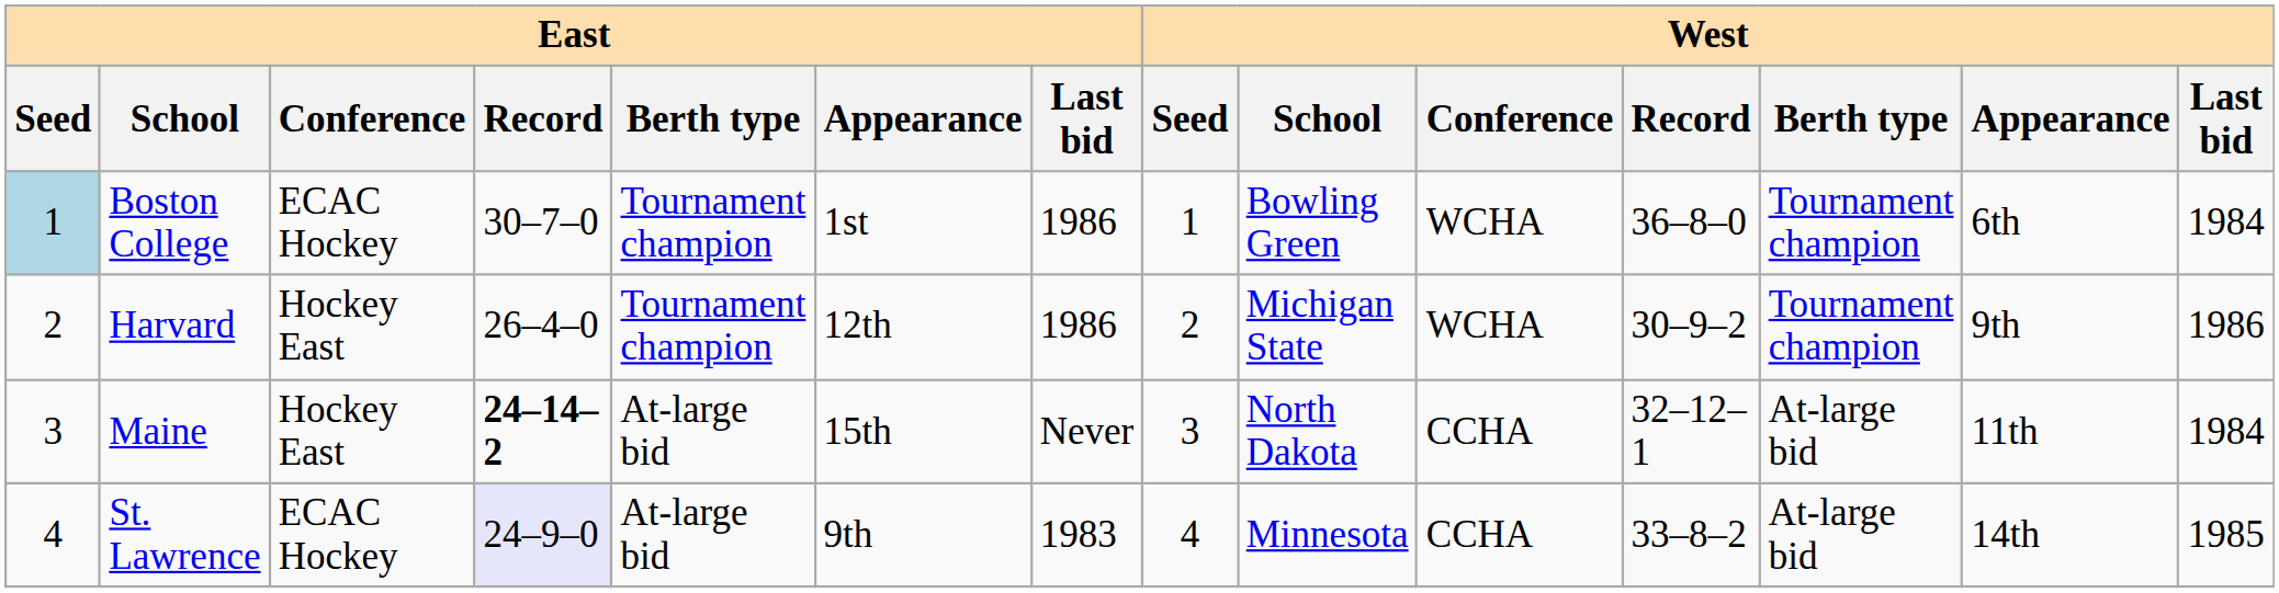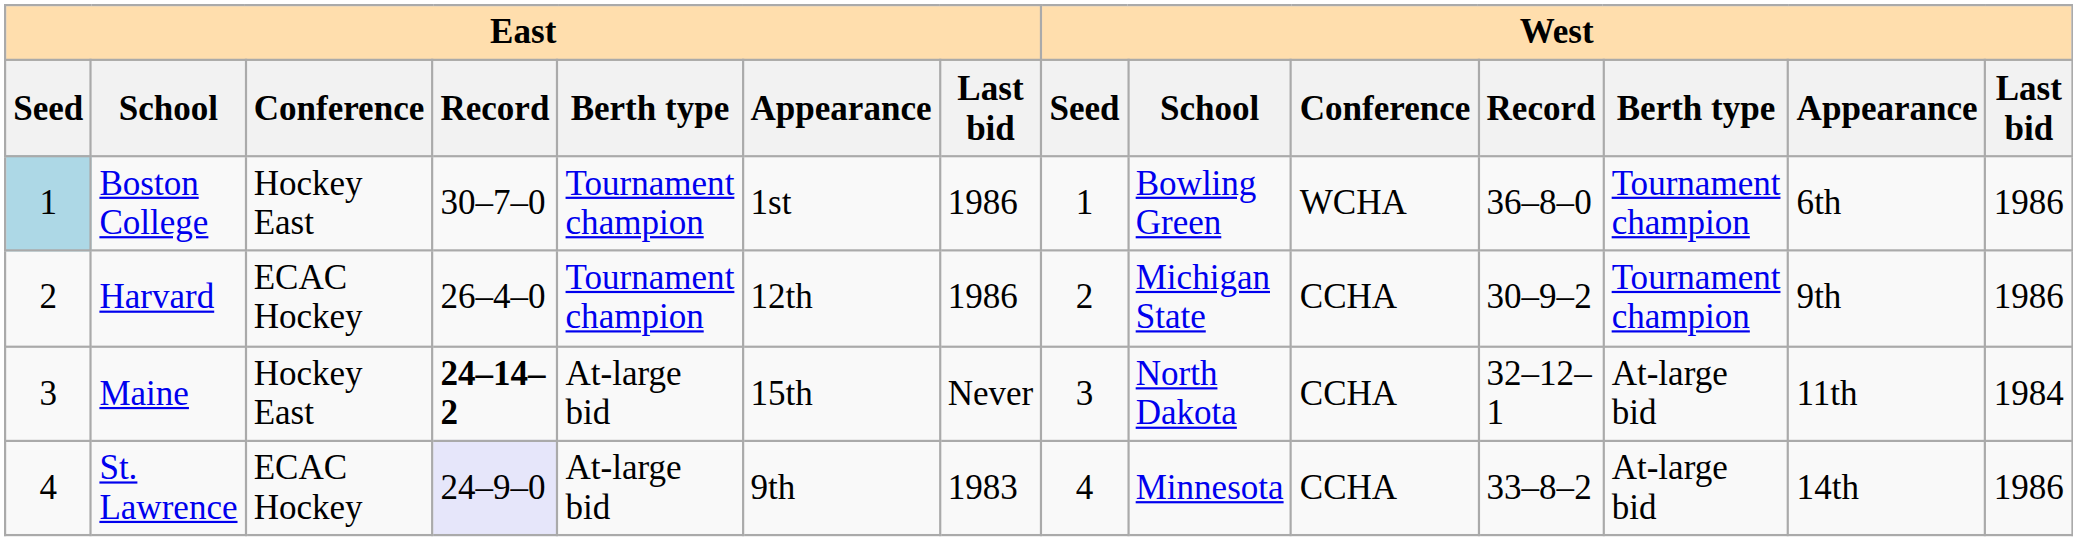 <table class="wikitable">
 <tr>
 <th colspan="7" style="background:#ffdead;">East</th>
 <th colspan="7" style="background:#ffdead;">West</th>
 </tr>
 <tr>
 <th>Seed</th>
 <th>School</th>
 <th>Conference</th>
 <th>Record</th>
 <th>Berth type</th>
 <th>Appearance</th>
 <th>Last bid</th>
 <th>Seed</th>
 <th>School</th>
 <th>Conference</th>
 <th>Record</th>
 <th>Berth type</th>
 <th>Appearance</th>
 <th>Last bid</th>
 </tr>
 <tr>
 <td align=center style="background: lightblue;">1</td>
 <td><a href='#'>Boston College</a></td>
-<td>ECAC Hockey</td>
+<td>Hockey East</td>
 <td>30–7–0</td>
 <td><a href='#'>Tournament champion</a></td>
 <td>1st</td>
 <td>1986</td>
 <td align=center>1</td>
 <td><a href='#'>Bowling Green</a></td>
 <td>WCHA</td>
 <td>36–8–0</td>
 <td><a href='#'>Tournament champion</a></td>
 <td>6th</td>
-<td>1984</td>
+<td>1986</td>
 </tr>
 <tr>
 <td align=center>2</td>
 <td><a href='#'>Harvard</a></td>
-<td>Hockey East</td>
+<td>ECAC Hockey</td>
 <td>26–4–0</td>
 <td><a href='#'>Tournament champion</a></td>
 <td>12th</td>
 <td>1986</td>
 <td align=center>2</td>
 <td><a href='#'>Michigan State</a></td>
-<td>WCHA</td>
+<td>CCHA</td>
 <td>30–9–2</td>
 <td><a href='#'>Tournament champion</a></td>
 <td>9th</td>
 <td>1986</td>
 </tr>
 <tr>
 <td align=center>3</td>
 <td><a href='#'>Maine</a></td>
 <td>Hockey East</td>
 <td><strong>24–14–2</strong></td>
 <td>At-large bid</td>
 <td>15th</td>
 <td>Never</td>
 <td align=center>3</td>
 <td><a href='#'>North Dakota</a></td>
 <td>CCHA</td>
 <td>32–12–1</td>
 <td>At-large bid</td>
 <td>11th</td>
 <td>1984</td>
 </tr>
 <tr>
 <td align=center>4</td>
 <td><a href='#'>St. Lawrence</a></td>
 <td>ECAC Hockey</td>
 <td style="background: lavender;">24–9–0</td>
 <td>At-large bid</td>
 <td>9th</td>
 <td>1983</td>
 <td align=center>4</td>
 <td><a href='#'>Minnesota</a></td>
 <td>CCHA</td>
 <td>33–8–2</td>
 <td>At-large bid</td>
 <td>14th</td>
-<td>1985</td>
+<td>1986</td>
 </tr>
 </table>
